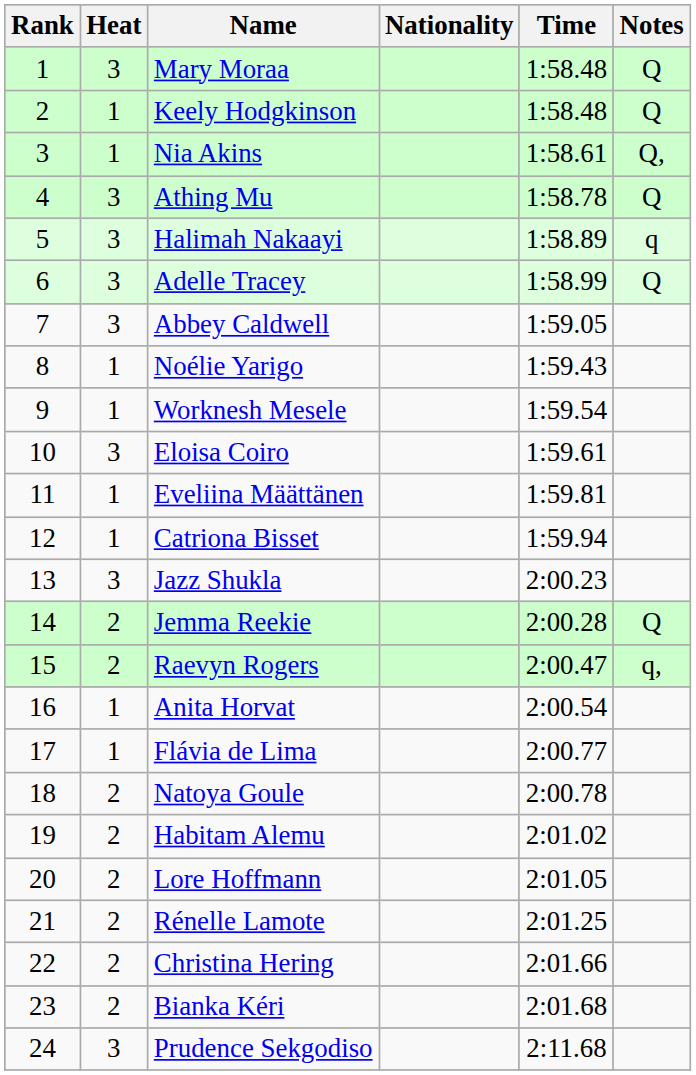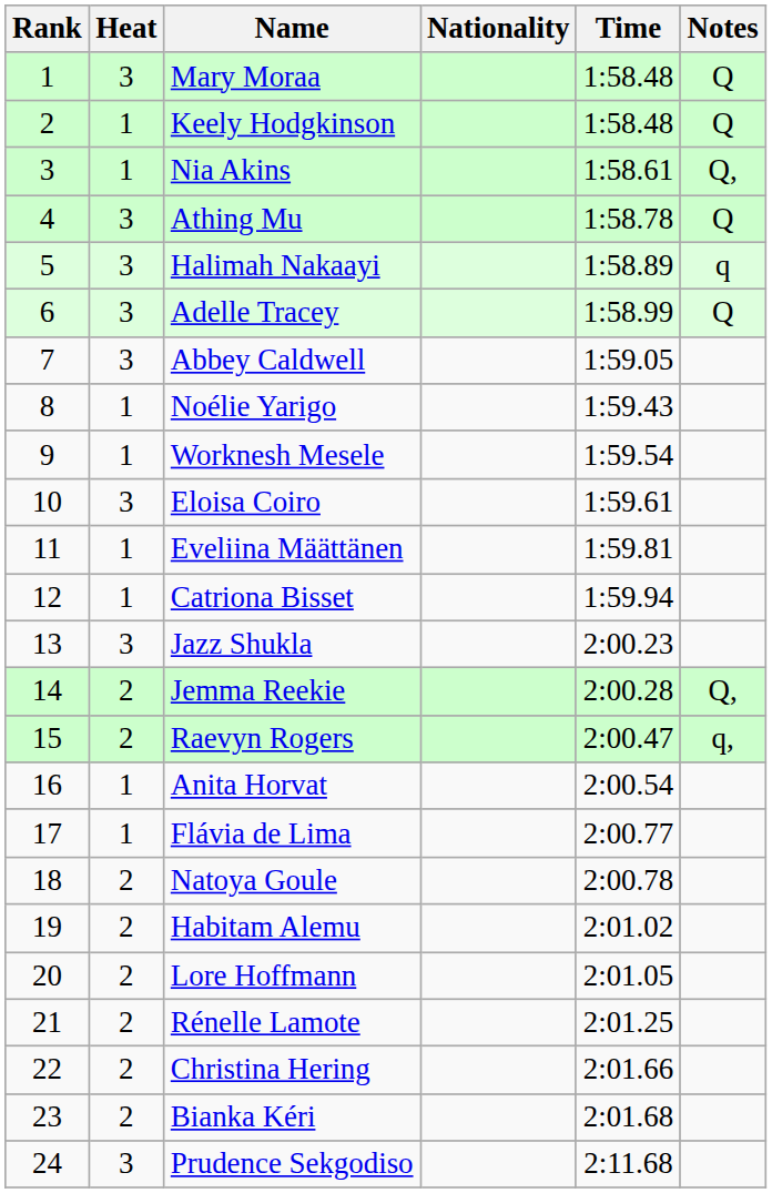 <table class="wikitable sortable" style="text-align:center">
 <tr>
 <th>Rank</th>
 <th>Heat</th>
 <th>Name</th>
 <th>Nationality</th>
 <th>Time</th>
 <th>Notes</th>
 </tr>
 <tr bgcolor=ccffcc>
 <td>1</td>
 <td>3</td>
 <td align="left"><a href='#'>Mary Moraa</a></td>
 <td align="left"></td>
 <td>1:58.48</td>
 <td>Q</td>
 </tr>
 <tr bgcolor=ccffcc>
 <td>2</td>
 <td>1</td>
 <td align="left"><a href='#'>Keely Hodgkinson</a></td>
 <td align="left"></td>
 <td>1:58.48</td>
 <td>Q</td>
 </tr>
 <tr bgcolor=ccffcc>
 <td>3</td>
 <td>1</td>
 <td align="left"><a href='#'>Nia Akins</a></td>
 <td align="left"></td>
 <td>1:58.61</td>
 <td>Q, </td>
 </tr>
 <tr bgcolor=ccffcc>
 <td>4</td>
 <td>3</td>
 <td align=left><a href='#'>Athing Mu</a></td>
 <td align="left"></td>
 <td>1:58.78</td>
 <td>Q</td>
 </tr>
 <tr bgcolor=ddffdd>
 <td>5</td>
 <td>3</td>
 <td align="left"><a href='#'>Halimah Nakaayi</a></td>
 <td align="left"></td>
 <td>1:58.89</td>
 <td>q</td>
 </tr>
 <tr bgcolor=ddffdd>
 <td>6</td>
 <td>3</td>
 <td align="left"><a href='#'>Adelle Tracey</a></td>
 <td align="left"></td>
 <td>1:58.99</td>
 <td>Q</td>
 </tr>
 <tr>
 <td>7</td>
 <td>3</td>
 <td align="left"><a href='#'>Abbey Caldwell</a></td>
 <td align="left"></td>
 <td>1:59.05</td>
 <td></td>
 </tr>
 <tr>
 <td>8</td>
 <td>1</td>
 <td align="left"><a href='#'>Noélie Yarigo</a></td>
 <td align="left"></td>
 <td>1:59.43</td>
 <td></td>
 </tr>
 <tr>
 <td>9</td>
 <td>1</td>
 <td align="left"><a href='#'>Worknesh Mesele</a></td>
 <td align="left"></td>
 <td>1:59.54</td>
 <td></td>
 </tr>
 <tr>
 <td>10</td>
 <td>3</td>
 <td align="left"><a href='#'>Eloisa Coiro</a></td>
 <td align="left"></td>
 <td>1:59.61</td>
 <td></td>
 </tr>
 <tr>
 <td>11</td>
 <td>1</td>
 <td align="left"><a href='#'>Eveliina Määttänen</a></td>
 <td align="left"></td>
 <td>1:59.81</td>
 <td></td>
 </tr>
 <tr>
 <td>12</td>
 <td>1</td>
 <td align="left"><a href='#'>Catriona Bisset</a></td>
 <td align="left"></td>
 <td>1:59.94</td>
 <td></td>
 </tr>
 <tr>
 <td>13</td>
 <td>3</td>
 <td align="left"><a href='#'>Jazz Shukla</a></td>
 <td align="left"></td>
 <td>2:00.23</td>
 <td></td>
 </tr>
 <tr bgcolor=ccffcc>
 <td>14</td>
 <td>2</td>
 <td align="left"><a href='#'>Jemma Reekie</a></td>
 <td align="left"></td>
 <td>2:00.28</td>
-<td>Q</td>
+<td>Q, </td>
 </tr>
 <tr bgcolor=ccffcc>
 <td>15</td>
 <td>2</td>
 <td align="left"><a href='#'>Raevyn Rogers</a></td>
 <td align="left"></td>
 <td>2:00.47</td>
 <td>q, </td>
 </tr>
 <tr>
 <td>16</td>
 <td>1</td>
 <td align="left"><a href='#'>Anita Horvat</a></td>
 <td align="left"></td>
 <td>2:00.54</td>
 <td></td>
 </tr>
 <tr>
 <td>17</td>
 <td>1</td>
 <td align="left"><a href='#'>Flávia de Lima</a></td>
 <td align="left"></td>
 <td>2:00.77</td>
 <td></td>
 </tr>
 <tr>
 <td>18</td>
 <td>2</td>
 <td align="left"><a href='#'>Natoya Goule</a></td>
 <td align="left"></td>
 <td>2:00.78</td>
 <td></td>
 </tr>
 <tr>
 <td>19</td>
 <td>2</td>
 <td align="left"><a href='#'>Habitam Alemu</a></td>
 <td align="left"></td>
 <td>2:01.02</td>
 <td></td>
 </tr>
 <tr>
 <td>20</td>
 <td>2</td>
 <td align="left"><a href='#'>Lore Hoffmann</a></td>
 <td align="left"></td>
 <td>2:01.05</td>
 <td></td>
 </tr>
 <tr>
 <td>21</td>
 <td>2</td>
 <td align="left"><a href='#'>Rénelle Lamote</a></td>
 <td align="left"></td>
 <td>2:01.25</td>
 <td></td>
 </tr>
 <tr>
 <td>22</td>
 <td>2</td>
 <td align="left"><a href='#'>Christina Hering</a></td>
 <td align="left"></td>
 <td>2:01.66</td>
 <td></td>
 </tr>
 <tr>
 <td>23</td>
 <td>2</td>
 <td align="left"><a href='#'>Bianka Kéri</a></td>
 <td align="left"></td>
 <td>2:01.68</td>
 <td></td>
 </tr>
 <tr>
 <td>24</td>
 <td>3</td>
 <td align="left"><a href='#'>Prudence Sekgodiso</a></td>
 <td align="left"></td>
 <td>2:11.68</td>
 <td></td>
 </tr>
 </table>
